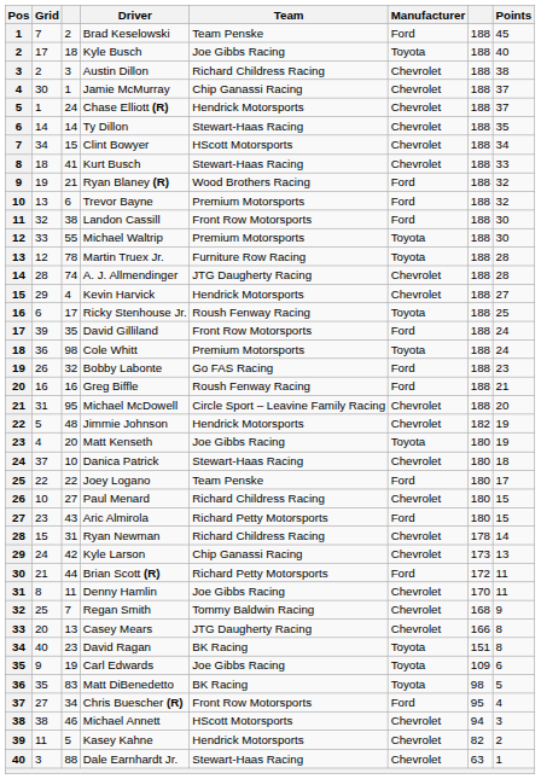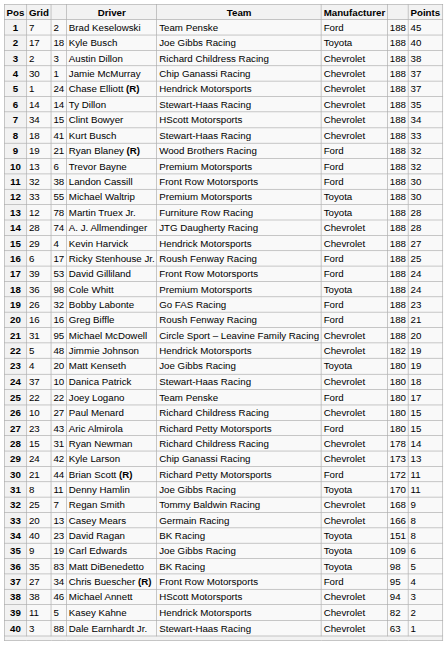 <table class="wikitable" style="font-size:95%">
 <tr>
 <th>Pos</th>
 <th>Grid</th>
 <th></th>
 <th>Driver</th>
 <th>Team</th>
 <th>Manufacturer</th>
 <th></th>
 <th>Points</th>
 </tr>
 <tr>
 <th>1</th>
 <td>7</td>
 <td>2</td>
 <td>Brad Keselowski</td>
 <td>Team Penske</td>
 <td>Ford</td>
 <td>188</td>
 <td>45</td>
 </tr>
 <tr>
 <th>2</th>
 <td>17</td>
 <td>18</td>
 <td>Kyle Busch</td>
 <td>Joe Gibbs Racing</td>
 <td>Toyota</td>
 <td>188</td>
 <td>40</td>
 </tr>
 <tr>
 <th>3</th>
 <td>2</td>
 <td>3</td>
 <td>Austin Dillon</td>
 <td>Richard Childress Racing</td>
 <td>Chevrolet</td>
 <td>188</td>
 <td>38</td>
 </tr>
 <tr>
 <th>4</th>
 <td>30</td>
 <td>1</td>
 <td>Jamie McMurray</td>
 <td>Chip Ganassi Racing</td>
 <td>Chevrolet</td>
 <td>188</td>
 <td>37</td>
 </tr>
 <tr>
 <th>5</th>
 <td>1</td>
 <td>24</td>
 <td>Chase Elliott <strong>(R)</strong></td>
 <td>Hendrick Motorsports</td>
 <td>Chevrolet</td>
 <td>188</td>
 <td>37</td>
 </tr>
 <tr>
 <th>6</th>
 <td>14</td>
 <td>14</td>
 <td>Ty Dillon</td>
 <td>Stewart-Haas Racing</td>
 <td>Chevrolet</td>
 <td>188</td>
 <td>35</td>
 </tr>
 <tr>
 <th>7</th>
 <td>34</td>
 <td>15</td>
 <td>Clint Bowyer</td>
 <td>HScott Motorsports</td>
 <td>Chevrolet</td>
 <td>188</td>
 <td>34</td>
 </tr>
 <tr>
 <th>8</th>
 <td>18</td>
 <td>41</td>
 <td>Kurt Busch</td>
 <td>Stewart-Haas Racing</td>
 <td>Chevrolet</td>
 <td>188</td>
 <td>33</td>
 </tr>
 <tr>
 <th>9</th>
 <td>19</td>
 <td>21</td>
 <td>Ryan Blaney <strong>(R)</strong></td>
 <td>Wood Brothers Racing</td>
 <td>Ford</td>
 <td>188</td>
 <td>32</td>
 </tr>
 <tr>
 <th>10</th>
 <td>13</td>
 <td>6</td>
 <td>Trevor Bayne</td>
 <td>Premium Motorsports</td>
 <td>Ford</td>
 <td>188</td>
 <td>32</td>
 </tr>
 <tr>
 <th>11</th>
 <td>32</td>
 <td>38</td>
 <td>Landon Cassill</td>
 <td>Front Row Motorsports</td>
 <td>Ford</td>
 <td>188</td>
 <td>30</td>
 </tr>
 <tr>
 <th>12</th>
 <td>33</td>
 <td>55</td>
 <td>Michael Waltrip</td>
 <td>Premium Motorsports</td>
 <td>Toyota</td>
 <td>188</td>
 <td>30</td>
 </tr>
 <tr>
 <th>13</th>
 <td>12</td>
 <td>78</td>
 <td>Martin Truex Jr.</td>
 <td>Furniture Row Racing</td>
 <td>Toyota</td>
 <td>188</td>
 <td>28</td>
 </tr>
 <tr>
 <th>14</th>
 <td>28</td>
 <td>74</td>
 <td>A. J. Allmendinger</td>
 <td>JTG Daugherty Racing</td>
 <td>Chevrolet</td>
 <td>188</td>
 <td>28</td>
 </tr>
 <tr>
 <th>15</th>
 <td>29</td>
 <td>4</td>
 <td>Kevin Harvick</td>
 <td>Hendrick Motorsports</td>
 <td>Chevrolet</td>
 <td>188</td>
 <td>27</td>
 </tr>
 <tr>
 <th>16</th>
 <td>6</td>
 <td>17</td>
 <td>Ricky Stenhouse Jr.</td>
 <td>Roush Fenway Racing</td>
-<td>Toyota</td>
+<td>Ford</td>
 <td>188</td>
 <td>25</td>
 </tr>
 <tr>
 <th>17</th>
 <td>39</td>
-<td>35</td>
+<td>53</td>
 <td>David Gilliland</td>
 <td>Front Row Motorsports</td>
 <td>Ford</td>
 <td>188</td>
 <td>24</td>
 </tr>
 <tr>
 <th>18</th>
 <td>36</td>
 <td>98</td>
 <td>Cole Whitt</td>
 <td>Premium Motorsports</td>
 <td>Toyota</td>
 <td>188</td>
 <td>24</td>
 </tr>
 <tr>
 <th>19</th>
 <td>26</td>
 <td>32</td>
 <td>Bobby Labonte</td>
 <td>Go FAS Racing</td>
 <td>Ford</td>
 <td>188</td>
 <td>23</td>
 </tr>
 <tr>
 <th>20</th>
 <td>16</td>
 <td>16</td>
 <td>Greg Biffle</td>
 <td>Roush Fenway Racing</td>
 <td>Ford</td>
 <td>188</td>
 <td>21</td>
 </tr>
 <tr>
 <th>21</th>
 <td>31</td>
 <td>95</td>
 <td>Michael McDowell</td>
 <td>Circle Sport – Leavine Family Racing</td>
 <td>Chevrolet</td>
 <td>188</td>
 <td>20</td>
 </tr>
 <tr>
 <th>22</th>
 <td>5</td>
 <td>48</td>
 <td>Jimmie Johnson</td>
 <td>Hendrick Motorsports</td>
 <td>Chevrolet</td>
 <td>182</td>
 <td>19</td>
 </tr>
 <tr>
 <th>23</th>
 <td>4</td>
 <td>20</td>
 <td>Matt Kenseth</td>
 <td>Joe Gibbs Racing</td>
 <td>Toyota</td>
 <td>180</td>
 <td>19</td>
 </tr>
 <tr>
 <th>24</th>
 <td>37</td>
 <td>10</td>
 <td>Danica Patrick</td>
 <td>Stewart-Haas Racing</td>
 <td>Chevrolet</td>
 <td>180</td>
 <td>18</td>
 </tr>
 <tr>
 <th>25</th>
 <td>22</td>
 <td>22</td>
 <td>Joey Logano</td>
 <td>Team Penske</td>
 <td>Ford</td>
 <td>180</td>
 <td>17</td>
 </tr>
 <tr>
 <th>26</th>
 <td>10</td>
 <td>27</td>
 <td>Paul Menard</td>
 <td>Richard Childress Racing</td>
 <td>Chevrolet</td>
 <td>180</td>
 <td>15</td>
 </tr>
 <tr>
 <th>27</th>
 <td>23</td>
 <td>43</td>
 <td>Aric Almirola</td>
 <td>Richard Petty Motorsports</td>
 <td>Ford</td>
 <td>180</td>
 <td>15</td>
 </tr>
 <tr>
 <th>28</th>
 <td>15</td>
 <td>31</td>
 <td>Ryan Newman</td>
 <td>Richard Childress Racing</td>
 <td>Chevrolet</td>
 <td>178</td>
 <td>14</td>
 </tr>
 <tr>
 <th>29</th>
 <td>24</td>
 <td>42</td>
 <td>Kyle Larson</td>
 <td>Chip Ganassi Racing</td>
 <td>Chevrolet</td>
 <td>173</td>
 <td>13</td>
 </tr>
 <tr>
 <th>30</th>
 <td>21</td>
 <td>44</td>
 <td>Brian Scott <strong>(R)</strong></td>
 <td>Richard Petty Motorsports</td>
 <td>Ford</td>
 <td>172</td>
 <td>11</td>
 </tr>
 <tr>
 <th>31</th>
 <td>8</td>
 <td>11</td>
 <td>Denny Hamlin</td>
 <td>Joe Gibbs Racing</td>
-<td>Chevrolet</td>
+<td>Toyota</td>
 <td>170</td>
 <td>11</td>
 </tr>
 <tr>
 <th>32</th>
 <td>25</td>
 <td>7</td>
 <td>Regan Smith</td>
 <td>Tommy Baldwin Racing</td>
 <td>Chevrolet</td>
 <td>168</td>
 <td>9</td>
 </tr>
 <tr>
 <th>33</th>
 <td>20</td>
 <td>13</td>
 <td>Casey Mears</td>
-<td>JTG Daugherty Racing</td>
+<td>Germain Racing</td>
 <td>Chevrolet</td>
 <td>166</td>
 <td>8</td>
 </tr>
 <tr>
 <th>34</th>
 <td>40</td>
 <td>23</td>
 <td>David Ragan</td>
 <td>BK Racing</td>
 <td>Toyota</td>
 <td>151</td>
 <td>8</td>
 </tr>
 <tr>
 <th>35</th>
 <td>9</td>
 <td>19</td>
 <td>Carl Edwards</td>
 <td>Joe Gibbs Racing</td>
 <td>Toyota</td>
 <td>109</td>
 <td>6</td>
 </tr>
 <tr>
 <th>36</th>
 <td>35</td>
 <td>83</td>
 <td>Matt DiBenedetto</td>
 <td>BK Racing</td>
 <td>Toyota</td>
 <td>98</td>
 <td>5</td>
 </tr>
 <tr>
 <th>37</th>
 <td>27</td>
 <td>34</td>
 <td>Chris Buescher <strong>(R)</strong></td>
 <td>Front Row Motorsports</td>
 <td>Ford</td>
 <td>95</td>
 <td>4</td>
 </tr>
 <tr>
 <th>38</th>
 <td>38</td>
 <td>46</td>
 <td>Michael Annett</td>
 <td>HScott Motorsports</td>
 <td>Chevrolet</td>
 <td>94</td>
 <td>3</td>
 </tr>
 <tr>
 <th>39</th>
 <td>11</td>
 <td>5</td>
 <td>Kasey Kahne</td>
 <td>Hendrick Motorsports</td>
 <td>Chevrolet</td>
 <td>82</td>
 <td>2</td>
 </tr>
 <tr>
 <th>40</th>
 <td>3</td>
 <td>88</td>
 <td>Dale Earnhardt Jr.</td>
 <td>Stewart-Haas Racing</td>
 <td>Chevrolet</td>
 <td>63</td>
 <td>1</td>
 </tr>
 <tr>
 <th colspan="8"></th>
 </tr>
 </table>
